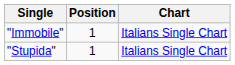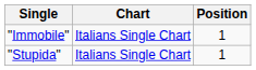 <table class="wikitable">
 <tr>
 <th>Single</th>
+<th>Chart</th>
 <th>Position</th>
-<th>Chart</th>
 </tr>
 <tr>
 <td>"<a href='#'>Immobile</a>"</td>
+<td><a href='#'>Italians Single Chart</a></td>
 <td style="text-align:center;">1</td>
-<td><a href='#'>Italians Single Chart</a></td>
 </tr>
 <tr>
 <td>"<a href='#'>Stupida</a>"</td>
+<td><a href='#'>Italians Single Chart</a></td>
 <td style="text-align:center;">1</td>
-<td><a href='#'>Italians Single Chart</a></td>
 </tr>
 </table>
